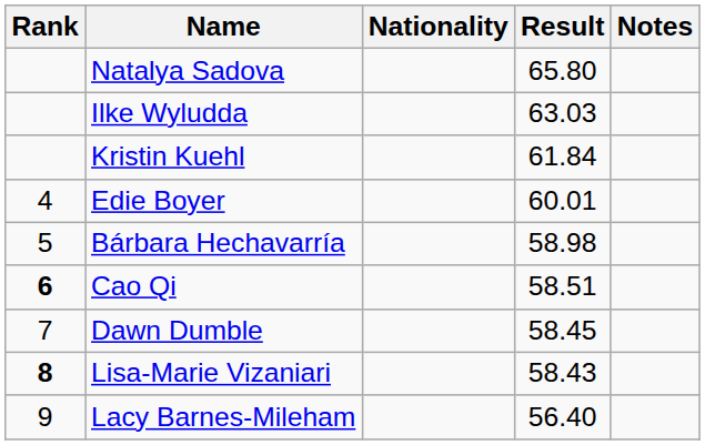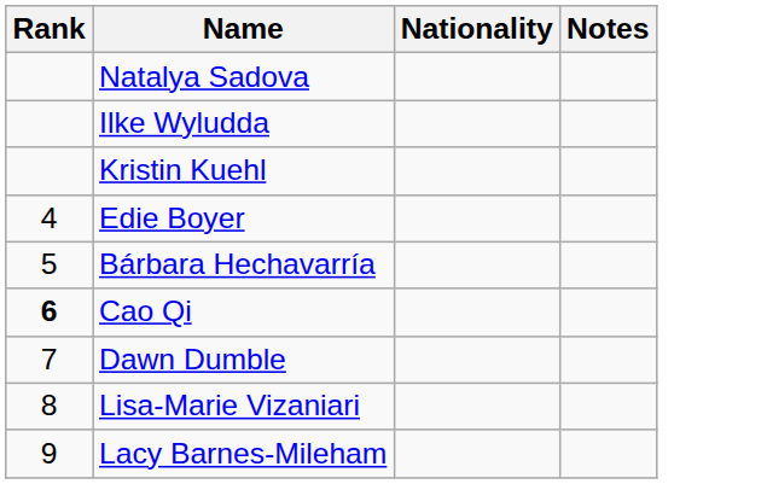 <table class="wikitable sortable" style="text-align:center">
 <tr>
 <th>Rank</th>
 <th>Name</th>
 <th>Nationality</th>
-<th>Result</th>
 <th>Notes</th>
 </tr>
 <tr>
 <td></td>
 <td align=left><a href='#'>Natalya Sadova</a></td>
 <td align=left></td>
-<td>65.80</td>
 <td></td>
 </tr>
 <tr>
 <td></td>
 <td align=left><a href='#'>Ilke Wyludda</a></td>
 <td align=left></td>
-<td>63.03</td>
 <td></td>
 </tr>
 <tr>
 <td></td>
 <td align=left><a href='#'>Kristin Kuehl</a></td>
 <td align=left></td>
-<td>61.84</td>
 <td></td>
 </tr>
 <tr>
 <td>4</td>
 <td align=left><a href='#'>Edie Boyer</a></td>
 <td align=left></td>
-<td>60.01</td>
 <td></td>
 </tr>
 <tr>
 <td>5</td>
 <td align=left><a href='#'>Bárbara Hechavarría</a></td>
 <td align=left></td>
-<td>58.98</td>
 <td></td>
 </tr>
 <tr>
 <td><strong>6</strong></td>
 <td align=left><a href='#'>Cao Qi</a></td>
 <td align=left></td>
-<td>58.51</td>
 <td></td>
 </tr>
 <tr>
 <td>7</td>
 <td align=left><a href='#'>Dawn Dumble</a></td>
 <td align=left></td>
-<td>58.45</td>
 <td></td>
 </tr>
 <tr>
-<td><strong>8</strong></td>
+<td>8</td>
 <td align=left><a href='#'>Lisa-Marie Vizaniari</a></td>
 <td align=left></td>
-<td>58.43</td>
 <td></td>
 </tr>
 <tr>
 <td>9</td>
 <td align=left><a href='#'>Lacy Barnes-Mileham</a></td>
 <td align=left></td>
-<td>56.40</td>
 <td></td>
 </tr>
 </table>
